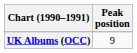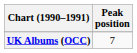 <table class="wikitable sortable plainrowheaders">
 <tr>
 <th>Chart (1990–1991)</th>
 <th>Peak<br>position</th>
 </tr>
 <tr>
 </tr>
 <tr>
 <th scope="row"><a href='#'>UK Albums</a> (<a href='#'>OCC</a>)</th>
-<td style="text-align:center;">9</td>
+<td style="text-align:center;">7</td>
 </tr>
 </table>
